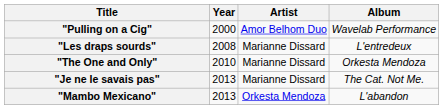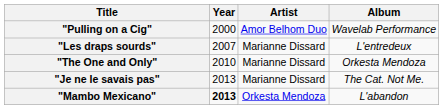 <table class="wikitable plainrowheaders" style="text-align:center;">
 <tr>
 <th scope="col" style="width:19em;">Title</th>
 <th scope="col">Year</th>
 <th scope="col">Artist</th>
 <th scope="col">Album</th>
 </tr>
 <tr>
 <th scope="row">"Pulling on a Cig"</th>
 <td>2000</td>
 <td><a href='#'>Amor Belhom Duo</a></td>
 <td><em>Wavelab Performance</em></td>
 </tr>
 <tr>
 <th scope="row">"Les draps sourds"</th>
-<td>2008</td>
+<td>2007</td>
 <td>Marianne Dissard</td>
 <td><em>L'entredeux</em></td>
 </tr>
 <tr>
 <th scope="row">"The One and Only"</th>
 <td>2010</td>
 <td>Marianne Dissard</td>
 <td><em>Orkesta Mendoza</em></td>
 </tr>
 <tr>
 <th scope="row">"Je ne le savais pas"</th>
 <td>2013</td>
 <td>Marianne Dissard</td>
 <td><em>The Cat. Not Me.</em></td>
 </tr>
 <tr>
 <th scope="row">"Mambo Mexicano"</th>
-<td>2013</td>
+<td><strong>2013</strong></td>
 <td><a href='#'>Orkesta Mendoza</a></td>
 <td><em>L'abandon</em></td>
 </tr>
 </table>
